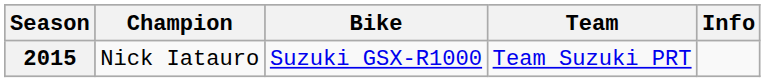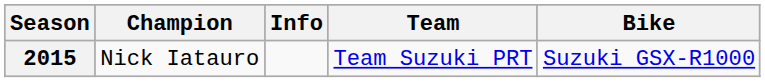 <table class="wikitable">
 <tr>
 <th>Season</th>
 <th>Champion</th>
+<th>Info</th>
+<th>Team</th>
 <th>Bike</th>
-<th>Team</th>
-<th>Info</th>
 </tr>
 <tr>
 <th>2015</th>
 <td> Nick Iatauro</td>
+<td></td>
+<td> <a href='#'>Team Suzuki PRT</a></td>
 <td> <a href='#'>Suzuki GSX-R1000</a></td>
-<td> <a href='#'>Team Suzuki PRT</a></td>
-<td></td>
 </tr>
 </table>
